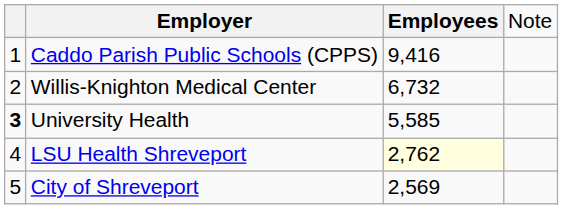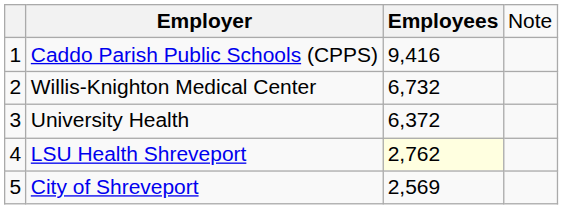 <table class="wikitable">
 <tr>
 <th></th>
 <th>Employer</th>
 <th>Employees</th>
 <td>Note</td>
 </tr>
 <tr>
 <td>1</td>
 <td><a href='#'>Caddo Parish Public Schools</a> (CPPS)</td>
 <td>9,416</td>
 <td></td>
 </tr>
 <tr>
 <td>2</td>
 <td>Willis-Knighton Medical Center</td>
 <td>6,732</td>
 <td></td>
 </tr>
 <tr>
-<td><strong>3</strong></td>
+<td>3</td>
 <td>University Health</td>
-<td>5,585</td>
+<td>6,372</td>
 <td></td>
 </tr>
 <tr>
 <td>4</td>
 <td><a href='#'>LSU Health Shreveport</a></td>
 <td style="background: lightyellow;">2,762</td>
 <td></td>
 </tr>
 <tr>
 <td>5</td>
 <td><a href='#'>City of Shreveport</a></td>
 <td>2,569</td>
 <td></td>
 </tr>
 </table>
